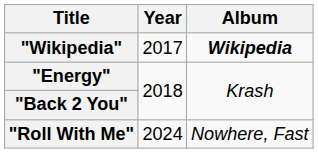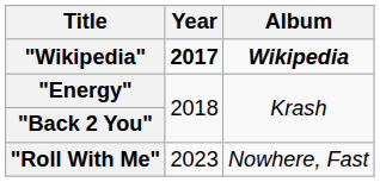 <table class="wikitable plainrowheaders" style="text-align:center;">
 <tr>
 <th scope="col">Title</th>
 <th scope="col">Year</th>
 <th scope="col">Album</th>
 </tr>
 <tr>
 <th scope="row">"Wikipedia"</th>
-<td>2017</td>
+<td><strong>2017</strong></td>
 <td><strong><em>Wikipedia</em></strong></td>
 </tr>
 <tr>
 <th scope="row">"Energy"</th>
 <td rowspan="2">2018</td>
 <td rowspan="2"><em>Krash</em></td>
 </tr>
 <tr>
 <th scope="row">"Back 2 You"</th>
 </tr>
 <tr>
 <th scope="row">"Roll With Me"</th>
-<td>2024</td>
+<td>2023</td>
 <td><em>Nowhere, Fast</em></td>
 </tr>
 </table>
